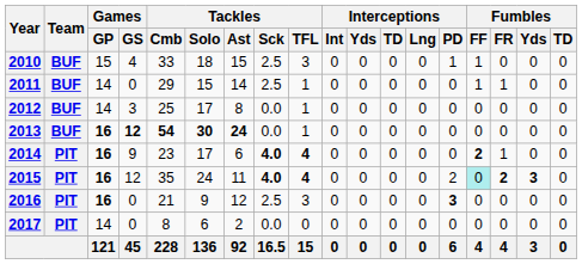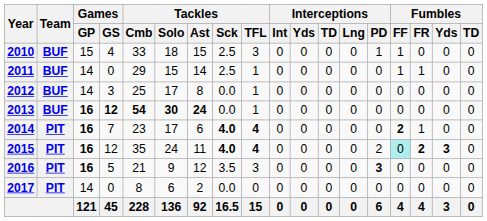 <table class="wikitable" style="text-align:center">
 <tr>
 <th rowspan="2">Year</th>
 <th rowspan="2">Team</th>
 <th colspan="2">Games</th>
 <th colspan="5">Tackles</th>
 <th colspan="5">Interceptions</th>
 <th colspan="4">Fumbles</th>
 </tr>
 <tr>
 <th>GP</th>
 <th>GS</th>
 <th>Cmb</th>
 <th>Solo</th>
 <th>Ast</th>
 <th>Sck</th>
 <th>TFL</th>
 <th>Int</th>
 <th>Yds</th>
 <th>TD</th>
 <th>Lng</th>
 <th>PD</th>
 <th>FF</th>
 <th>FR</th>
 <th>Yds</th>
 <th>TD</th>
 </tr>
 <tr>
 <th><a href='#'>2010</a></th>
 <th><a href='#'>BUF</a></th>
 <td>15</td>
 <td>4</td>
 <td>33</td>
 <td>18</td>
 <td>15</td>
 <td>2.5</td>
 <td>3</td>
 <td>0</td>
 <td>0</td>
 <td>0</td>
 <td>0</td>
 <td>1</td>
 <td>1</td>
 <td>0</td>
 <td>0</td>
 <td>0</td>
 </tr>
 <tr>
 <th><a href='#'>2011</a></th>
 <th><a href='#'>BUF</a></th>
 <td>14</td>
 <td>0</td>
 <td>29</td>
 <td>15</td>
 <td>14</td>
 <td>2.5</td>
 <td>1</td>
 <td>0</td>
 <td>0</td>
 <td>0</td>
 <td>0</td>
 <td>0</td>
 <td>1</td>
 <td>1</td>
 <td>0</td>
 <td>0</td>
 </tr>
 <tr>
 <th><a href='#'>2012</a></th>
 <th><a href='#'>BUF</a></th>
 <td>14</td>
 <td>3</td>
 <td>25</td>
 <td>17</td>
 <td>8</td>
 <td>0.0</td>
 <td>1</td>
 <td>0</td>
 <td>0</td>
 <td>0</td>
 <td>0</td>
 <td>0</td>
 <td>0</td>
 <td>0</td>
 <td>0</td>
 <td>0</td>
 </tr>
 <tr>
 <th><a href='#'>2013</a></th>
 <th><a href='#'>BUF</a></th>
 <td><strong>16</strong></td>
 <td><strong>12</strong></td>
 <td><strong>54</strong></td>
 <td><strong>30</strong></td>
 <td><strong>24</strong></td>
 <td>0.0</td>
 <td>1</td>
 <td>0</td>
 <td>0</td>
 <td>0</td>
 <td>0</td>
 <td>0</td>
 <td>0</td>
 <td>0</td>
 <td>0</td>
 <td>0</td>
 </tr>
 <tr>
 <th><a href='#'>2014</a></th>
 <th><a href='#'>PIT</a></th>
 <td><strong>16</strong></td>
-<td>9</td>
+<td>7</td>
 <td>23</td>
 <td>17</td>
 <td>6</td>
 <td><strong>4.0</strong></td>
 <td><strong>4</strong></td>
 <td>0</td>
 <td>0</td>
 <td>0</td>
 <td>0</td>
 <td>0</td>
 <td><strong>2</strong></td>
 <td>1</td>
 <td>0</td>
 <td>0</td>
 </tr>
 <tr>
 <th><a href='#'>2015</a></th>
 <th><a href='#'>PIT</a></th>
 <td><strong>16</strong></td>
 <td>12</td>
 <td>35</td>
 <td>24</td>
 <td>11</td>
 <td><strong>4.0</strong></td>
 <td><strong>4</strong></td>
 <td>0</td>
 <td>0</td>
 <td>0</td>
 <td>0</td>
 <td>2</td>
 <td style="background: paleturquoise;">0</td>
 <td><strong>2</strong></td>
 <td><strong>3</strong></td>
 <td>0</td>
 </tr>
 <tr>
 <th><a href='#'>2016</a></th>
 <th><a href='#'>PIT</a></th>
 <td><strong>16</strong></td>
-<td>0</td>
+<td>5</td>
 <td>21</td>
 <td>9</td>
 <td>12</td>
-<td>2.5</td>
+<td>3.5</td>
 <td>3</td>
 <td>0</td>
 <td>0</td>
 <td>0</td>
 <td>0</td>
 <td><strong>3</strong></td>
 <td>0</td>
 <td>0</td>
 <td>0</td>
 <td>0</td>
 </tr>
 <tr>
 <th><a href='#'>2017</a></th>
 <th><a href='#'>PIT</a></th>
 <td>14</td>
 <td>0</td>
 <td>8</td>
 <td>6</td>
 <td>2</td>
 <td>0.0</td>
 <td>0</td>
 <td>0</td>
 <td>0</td>
 <td>0</td>
 <td>0</td>
 <td>0</td>
 <td>0</td>
 <td>0</td>
 <td>0</td>
 <td>0</td>
 </tr>
 <tr>
 <th colspan="2"></th>
 <th>121</th>
 <th>45</th>
 <th>228</th>
 <th>136</th>
 <th>92</th>
 <th>16.5</th>
 <th>15</th>
 <th>0</th>
 <th>0</th>
 <th>0</th>
 <th>0</th>
 <th>6</th>
 <th>4</th>
 <th>4</th>
 <th>3</th>
 <th>0</th>
 </tr>
 </table>
